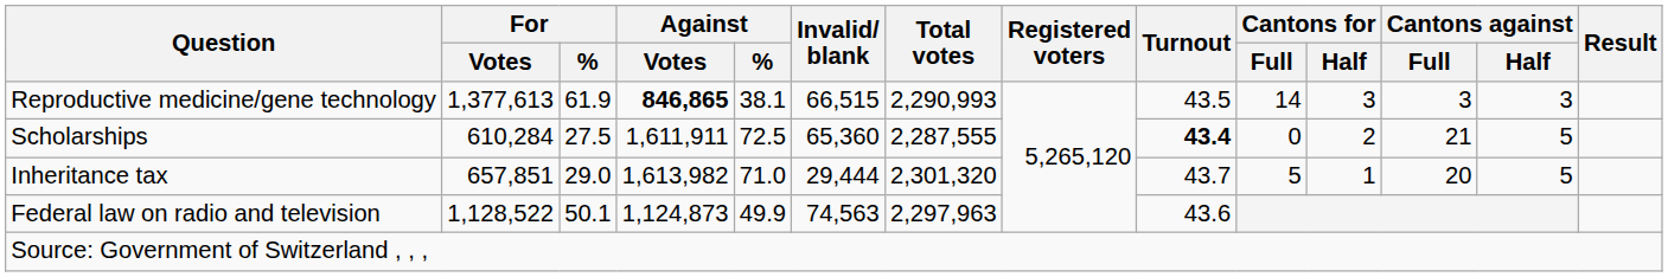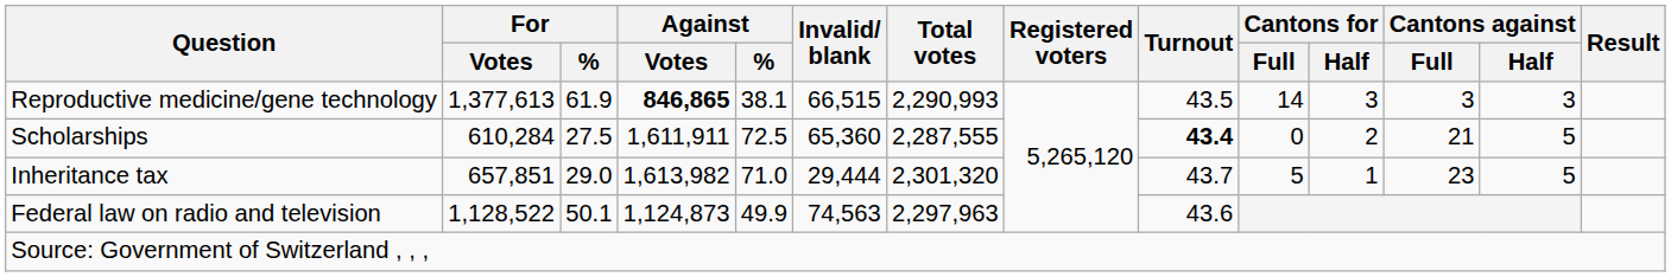 <table class=wikitable style=text-align:right>
 <tr>
 <th rowspan=2>Question</th>
 <th colspan=2>For</th>
 <th colspan=2>Against</th>
 <th rowspan=2>Invalid/<br>blank</th>
 <th rowspan=2>Total<br>votes</th>
 <th rowspan=2>Registered<br>voters</th>
 <th rowspan=2>Turnout</th>
 <th colspan=2>Cantons for</th>
 <th colspan=2>Cantons against</th>
 <th rowspan=2>Result</th>
 </tr>
 <tr>
 <th>Votes</th>
 <th>%</th>
 <th>Votes</th>
 <th>%</th>
 <th>Full</th>
 <th>Half</th>
 <th>Full</th>
 <th>Half</th>
 </tr>
 <tr>
 <td align=left>Reproductive medicine/gene technology</td>
 <td>1,377,613</td>
 <td>61.9</td>
 <td><strong>846,865</strong></td>
 <td>38.1</td>
 <td>66,515</td>
 <td>2,290,993</td>
 <td rowspan=4>5,265,120</td>
 <td>43.5</td>
 <td>14</td>
 <td>3</td>
 <td>3</td>
 <td>3</td>
 <td></td>
 </tr>
 <tr>
 <td align=left>Scholarships</td>
 <td>610,284</td>
 <td>27.5</td>
 <td>1,611,911</td>
 <td>72.5</td>
 <td>65,360</td>
 <td>2,287,555</td>
 <td><strong>43.4</strong></td>
 <td>0</td>
 <td>2</td>
 <td>21</td>
 <td>5</td>
 <td></td>
 </tr>
 <tr>
 <td align=left>Inheritance tax</td>
 <td>657,851</td>
 <td>29.0</td>
 <td>1,613,982</td>
 <td>71.0</td>
 <td>29,444</td>
 <td>2,301,320</td>
 <td>43.7</td>
 <td>5</td>
 <td>1</td>
-<td>20</td>
+<td>23</td>
 <td>5</td>
 <td></td>
 </tr>
 <tr>
 <td align=left>Federal law on radio and television</td>
 <td>1,128,522</td>
 <td>50.1</td>
 <td>1,124,873</td>
 <td>49.9</td>
 <td>74,563</td>
 <td>2,297,963</td>
 <td>43.6</td>
 <td colspan="4" style="background-color:#F4F4F4;"></td>
 <td></td>
 </tr>
 <tr>
 <td colspan=14 align=left>Source: Government of Switzerland , , , </td>
 </tr>
 </table>
